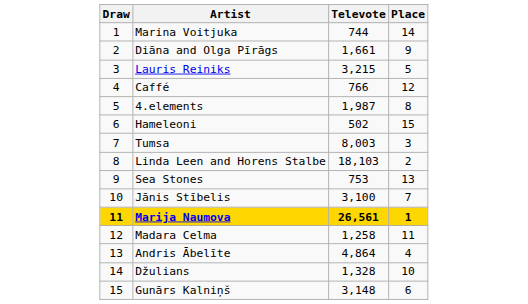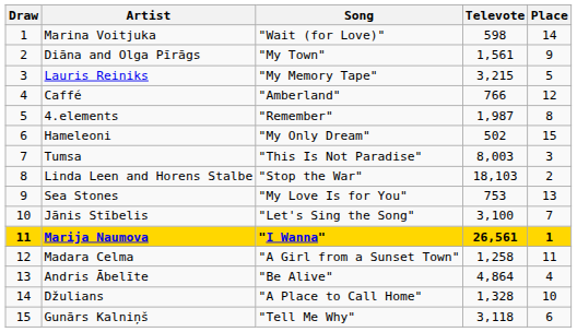 <table class="sortable wikitable" style="margin: 1em auto 1em auto; text-align:center;">
 <tr>
 <th>Draw</th>
 <th>Artist</th>
+<th>Song</th>
 <th>Televote</th>
 <th>Place</th>
 </tr>
 <tr>
 <td>1</td>
 <td align="left">Marina Voitjuka</td>
-<td>744</td>
+<td align="left">"Wait (for Love)"</td>
+<td>598</td>
 <td>14</td>
 </tr>
 <tr>
 <td>2</td>
 <td align="left">Diāna and Olga Pīrāgs</td>
-<td>1,661</td>
+<td align="left">"My Town"</td>
+<td>1,561</td>
 <td>9</td>
 </tr>
 <tr>
 <td>3</td>
 <td align="left"><a href='#'>Lauris Reiniks</a></td>
+<td align="left">"My Memory Tape"</td>
 <td>3,215</td>
 <td>5</td>
 </tr>
 <tr>
 <td>4</td>
 <td align="left">Caffé</td>
+<td align="left">"Amberland"</td>
 <td>766</td>
 <td>12</td>
 </tr>
 <tr>
 <td>5</td>
 <td align="left">4.elements</td>
+<td align="left">"Remember"</td>
 <td>1,987</td>
 <td>8</td>
 </tr>
 <tr>
 <td>6</td>
 <td align="left">Hameleoni</td>
+<td align="left">"My Only Dream"</td>
 <td>502</td>
 <td>15</td>
 </tr>
 <tr>
 <td>7</td>
 <td align="left">Tumsa</td>
+<td align="left">"This Is Not Paradise"</td>
 <td>8,003</td>
 <td>3</td>
 </tr>
 <tr>
 <td>8</td>
 <td align="left">Linda Leen and Horens Stalbe</td>
+<td align="left">"Stop the War"</td>
 <td>18,103</td>
 <td>2</td>
 </tr>
 <tr>
 <td>9</td>
 <td align="left">Sea Stones</td>
+<td align="left">"My Love Is for You"</td>
 <td>753</td>
 <td>13</td>
 </tr>
 <tr>
 <td>10</td>
 <td align="left">Jānis Stībelis</td>
+<td align="left">"Let's Sing the Song"</td>
 <td>3,100</td>
 <td>7</td>
 </tr>
 <tr style="font-weight:bold;background:gold;">
 <td>11</td>
 <td align="left"><a href='#'>Marija Naumova</a></td>
+<td align="left">"<a href='#'>I Wanna</a>"</td>
 <td>26,561</td>
 <td>1</td>
 </tr>
 <tr>
 <td>12</td>
 <td align="left">Madara Celma</td>
+<td align="left">"A Girl from a Sunset Town"</td>
 <td>1,258</td>
 <td>11</td>
 </tr>
 <tr>
 <td>13</td>
 <td align="left">Andris Ābelīte</td>
+<td align="left">"Be Alive"</td>
 <td>4,864</td>
 <td>4</td>
 </tr>
 <tr>
 <td>14</td>
 <td align="left">Džulians</td>
+<td align="left">"A Place to Call Home"</td>
 <td>1,328</td>
 <td>10</td>
 </tr>
 <tr>
 <td>15</td>
 <td align="left">Gunārs Kalniņš</td>
-<td>3,148</td>
+<td align="left">"Tell Me Why"</td>
+<td>3,118</td>
 <td>6</td>
 </tr>
 </table>
